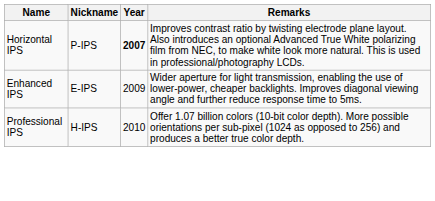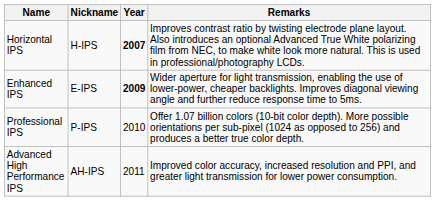 <table class="wikitable" style="font-size: 90%; text-align:left;">
 <tr>
 <th style="width:15%;">Name</th>
 <th>Nickname</th>
 <th>Year</th>
 <th>Remarks</th>
 </tr>
 <tr>
 <td>Horizontal IPS</td>
-<td>P-IPS</td>
+<td>H-IPS</td>
 <td><strong>2007</strong></td>
 <td>Improves contrast ratio by twisting electrode plane layout.  Also introduces an optional Advanced True White polarizing film from NEC, to make white look more natural. This is used in professional/photography LCDs.</td>
 </tr>
 <tr>
 <td>Enhanced IPS</td>
 <td>E-IPS</td>
-<td>2009</td>
+<td><strong>2009</strong></td>
 <td>Wider aperture for light transmission, enabling the use of lower-power, cheaper backlights.  Improves diagonal viewing angle and further reduce response time to 5ms.</td>
 </tr>
 <tr>
 <td>Professional IPS</td>
-<td>H-IPS</td>
+<td>P-IPS</td>
 <td>2010</td>
 <td>Offer 1.07 billion colors (10-bit color depth). More possible orientations per sub-pixel (1024 as opposed to 256) and produces a better true color depth.</td>
 </tr>
+<tr>
+<td>Advanced High Performance IPS</td>
+<td>AH-IPS</td>
+<td>2011</td>
+<td>Improved color accuracy, increased resolution and PPI, and greater light transmission for lower power consumption.</td>
+</tr>
 </table>
